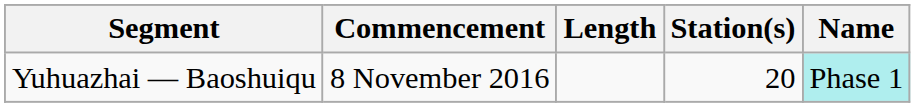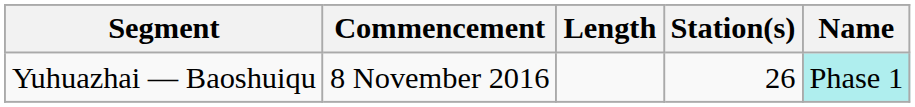 <table class="wikitable" style="border-collapse: collapse; text-align: right;">
 <tr>
 <th>Segment</th>
 <th>Commencement</th>
 <th>Length</th>
 <th>Station(s)</th>
 <th>Name</th>
 </tr>
 <tr>
 <td style="text-align: left;">Yuhuazhai — Baoshuiqu</td>
 <td>8 November 2016</td>
 <td></td>
-<td>20</td>
+<td>26</td>
 <td style="background: paleturquoise; text-align: left;">Phase 1</td>
 </tr>
 </table>
